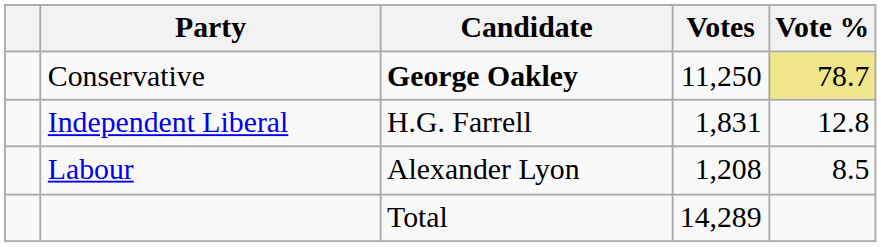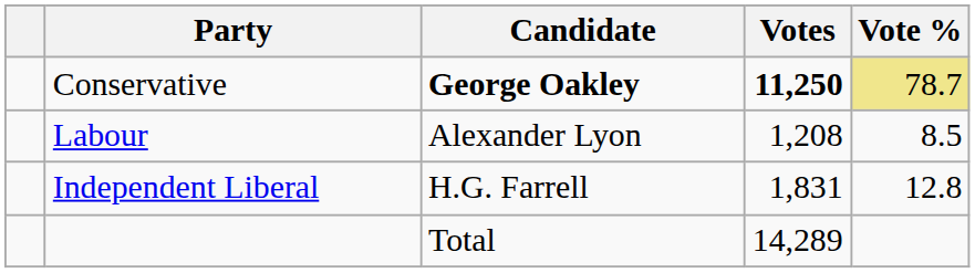 <table class="wikitable">
 <tr>
 <th></th>
 <th scope="col" width="175">Party</th>
 <th scope="col" width="150">Candidate</th>
 <th>Votes</th>
 <th>Vote %</th>
 </tr>
 <tr>
 <td>   </td>
 <td>Conservative</td>
 <td><strong>George Oakley</strong></td>
-<td align=right>11,250</td>
+<td align=right><strong>11,250</strong></td>
 <td align=right style="background: khaki;">78.7</td>
+</tr>
+<tr>
+<td>   </td>
+<td><a href='#'>Labour</a></td>
+<td>Alexander Lyon</td>
+<td align=right>1,208</td>
+<td align=right>8.5</td>
 </tr>
 <tr>
 <td>   </td>
 <td><a href='#'>Independent Liberal</a></td>
 <td>H.G. Farrell</td>
 <td align=right>1,831</td>
 <td align=right>12.8</td>
 </tr>
 <tr>
-<td>   </td>
-<td><a href='#'>Labour</a></td>
-<td>Alexander Lyon</td>
-<td align=right>1,208</td>
-<td align=right>8.5</td>
-</tr>
-<tr>
 <td></td>
 <td></td>
 <td>Total</td>
 <td align=right>14,289</td>
 <td></td>
 </tr>
 </table>
